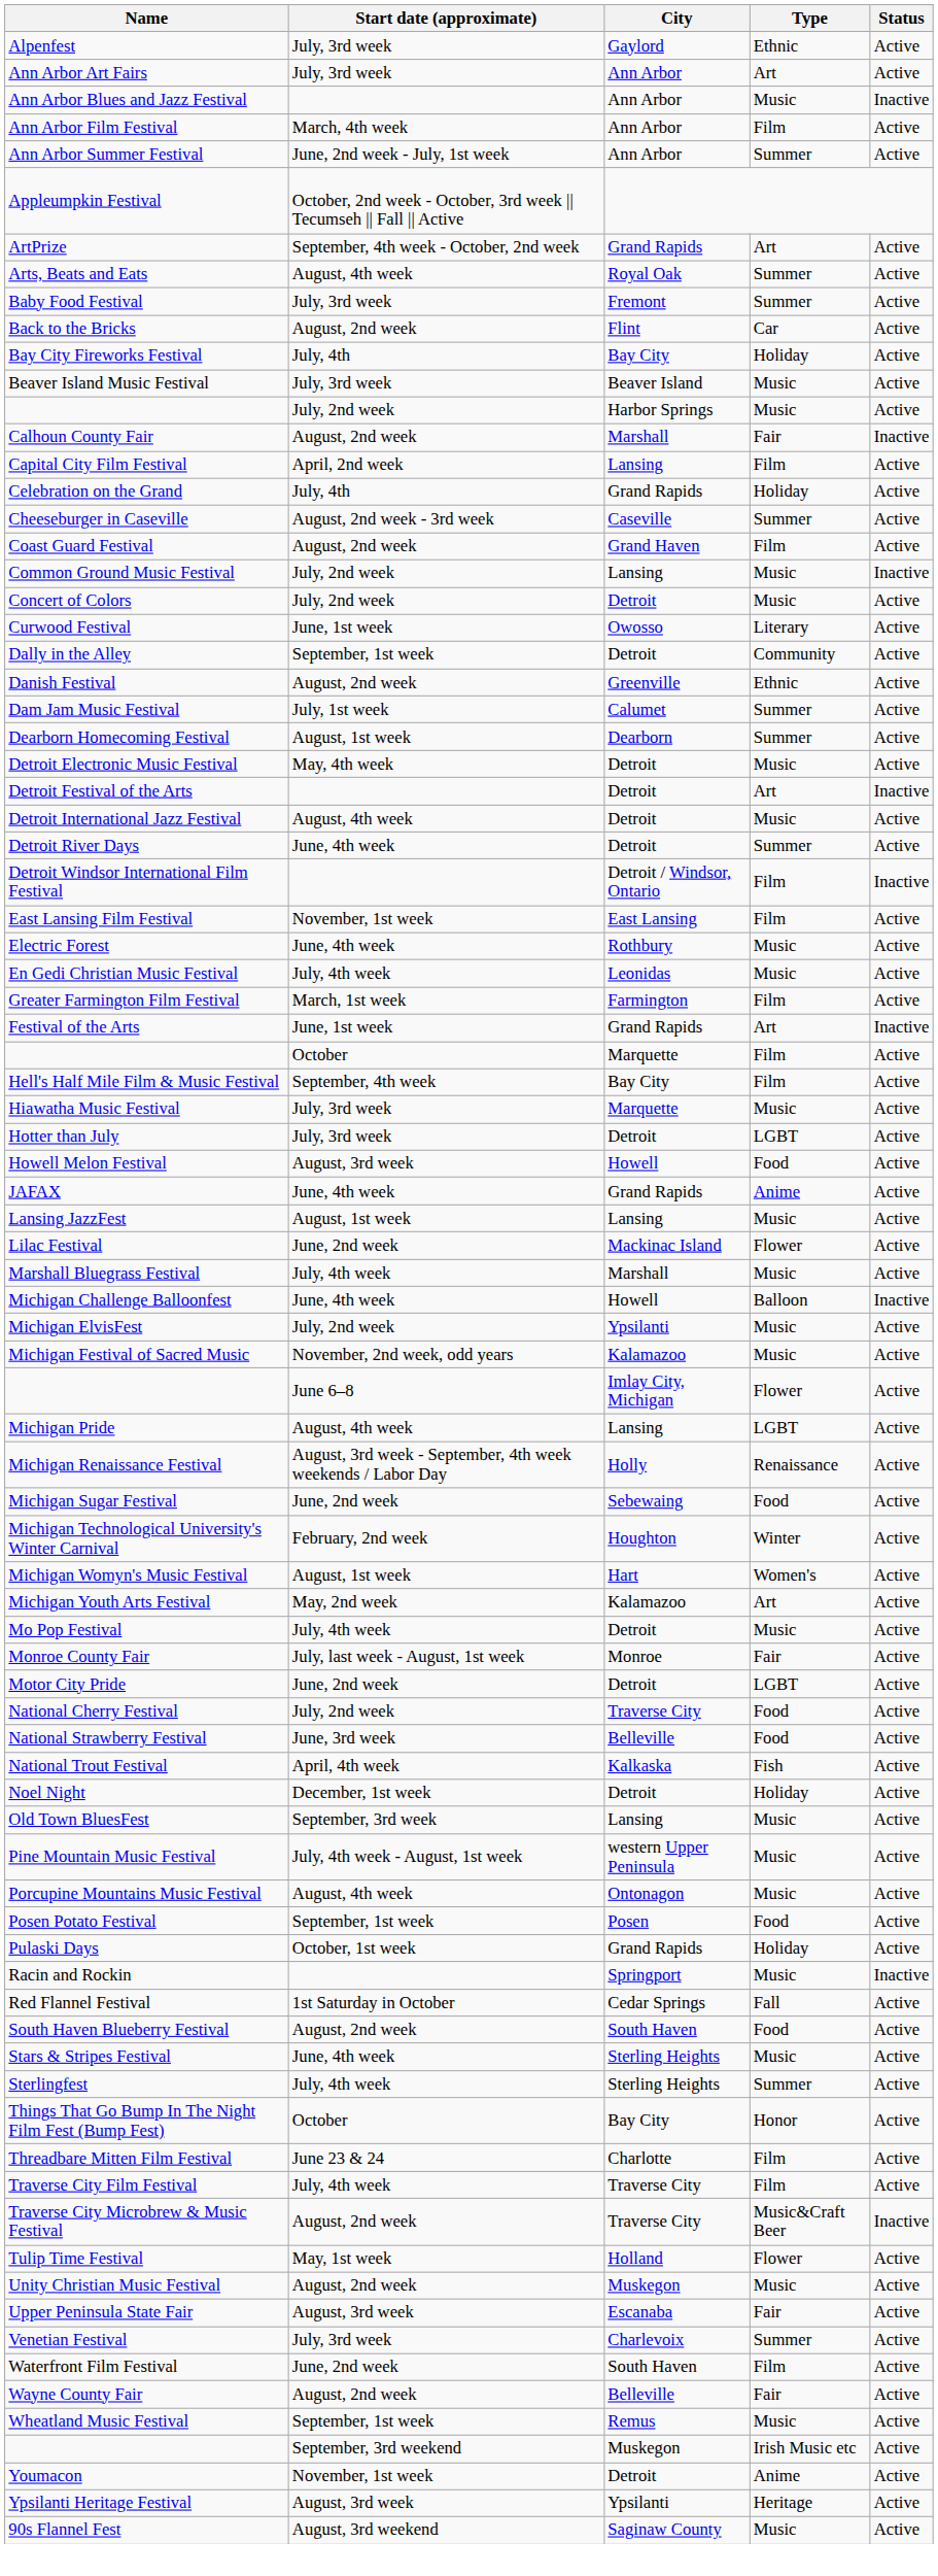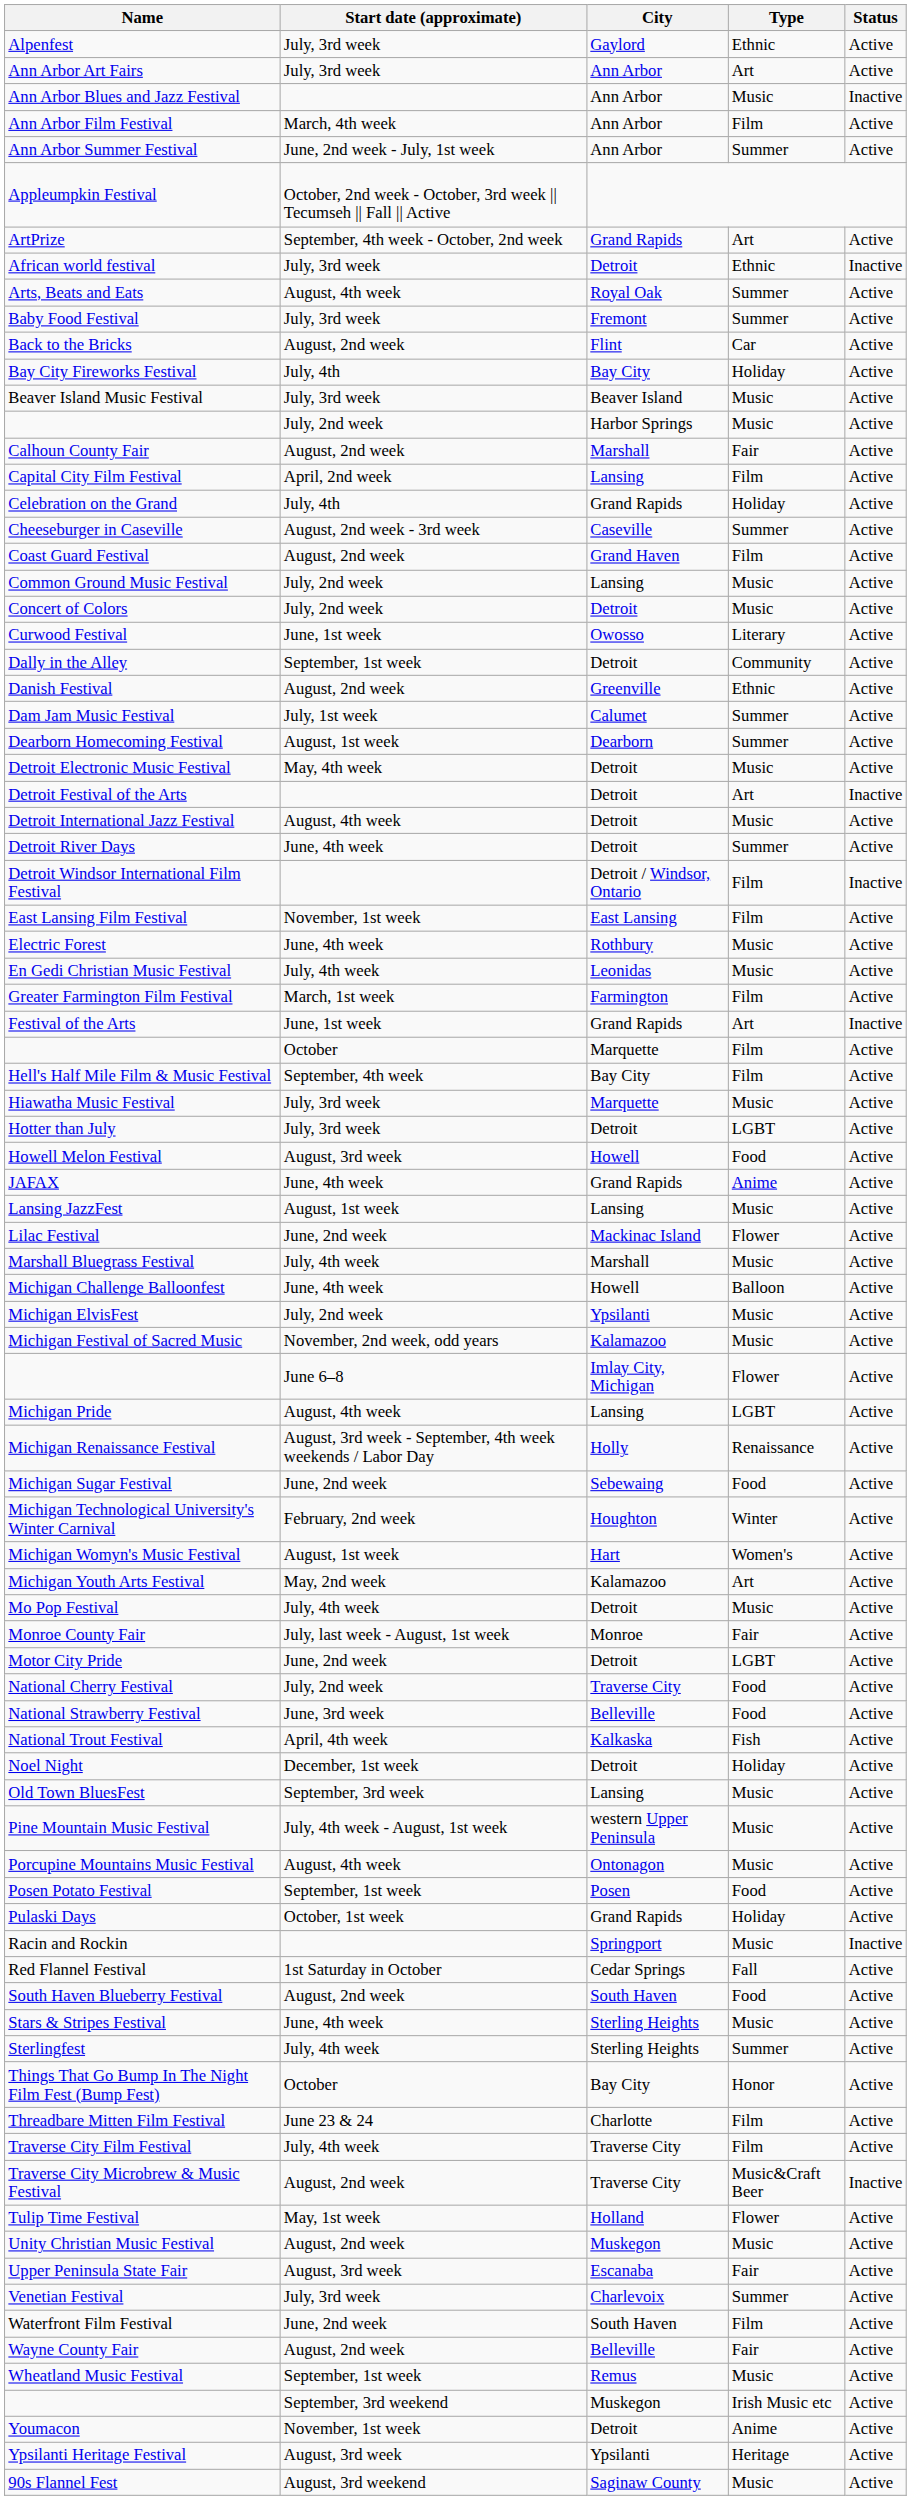 <table class="wikitable sortable">
 <tr>
 <th>Name</th>
 <th>Start date (approximate)</th>
 <th>City</th>
 <th>Type</th>
 <th>Status</th>
 </tr>
 <tr>
 <td><a href='#'>Alpenfest</a></td>
 <td> July, 3rd week</td>
 <td><a href='#'>Gaylord</a></td>
 <td>Ethnic</td>
 <td>Active</td>
 </tr>
 <tr>
 <td><a href='#'>Ann Arbor Art Fairs</a></td>
 <td> July, 3rd week</td>
 <td><a href='#'>Ann Arbor</a></td>
 <td>Art</td>
 <td>Active</td>
 </tr>
 <tr>
 <td><a href='#'>Ann Arbor Blues and Jazz Festival</a></td>
 <td></td>
 <td>Ann Arbor</td>
 <td>Music</td>
 <td>Inactive</td>
 </tr>
 <tr>
 <td><a href='#'>Ann Arbor Film Festival</a></td>
 <td> March, 4th week</td>
 <td>Ann Arbor</td>
 <td>Film</td>
 <td>Active</td>
 </tr>
 <tr>
 <td><a href='#'>Ann Arbor Summer Festival</a></td>
 <td> June, 2nd week - July, 1st week</td>
 <td>Ann Arbor</td>
 <td>Summer</td>
 <td>Active</td>
 </tr>
 <tr>
 <td><a href='#'>Appleumpkin Festival</a></td>
 <td><br> October, 2nd week - October, 3rd week || Tecumseh || Fall || Active</td>
 </tr>
 <tr>
 <td><a href='#'>ArtPrize</a></td>
 <td> September, 4th week - October, 2nd week</td>
 <td><a href='#'>Grand Rapids</a></td>
 <td>Art</td>
 <td>Active</td>
 </tr>
 <tr>
+<td><a href='#'>African world festival</a></td>
+<td> July, 3rd week</td>
+<td><a href='#'>Detroit</a></td>
+<td>Ethnic</td>
+<td>Inactive</td>
+</tr>
+<tr>
 <td><a href='#'>Arts, Beats and Eats</a></td>
 <td> August, 4th week</td>
 <td><a href='#'>Royal Oak</a></td>
 <td>Summer</td>
 <td>Active</td>
 </tr>
 <tr>
 <td><a href='#'>Baby Food Festival</a></td>
 <td> July, 3rd week</td>
 <td><a href='#'>Fremont</a></td>
 <td>Summer</td>
 <td>Active</td>
 </tr>
 <tr>
 <td><a href='#'>Back to the Bricks</a></td>
 <td> August, 2nd week</td>
 <td><a href='#'>Flint</a></td>
 <td>Car</td>
 <td>Active</td>
 </tr>
 <tr>
 <td><a href='#'>Bay City Fireworks Festival</a></td>
 <td> July, 4th</td>
 <td><a href='#'>Bay City</a></td>
 <td>Holiday</td>
 <td>Active</td>
 </tr>
 <tr>
 <td>Beaver Island Music Festival</td>
 <td>July, 3rd week</td>
 <td>Beaver Island</td>
 <td>Music</td>
 <td>Active</td>
 </tr>
 <tr>
 <td></td>
 <td>July, 2nd week</td>
 <td>Harbor Springs</td>
 <td>Music</td>
 <td>Active</td>
 </tr>
 <tr>
 <td><a href='#'>Calhoun County Fair</a></td>
 <td> August, 2nd week</td>
 <td><a href='#'>Marshall</a></td>
 <td>Fair</td>
-<td>Inactive</td>
+<td>Active</td>
 </tr>
 <tr>
 <td><a href='#'>Capital City Film Festival</a></td>
 <td> April, 2nd week</td>
 <td><a href='#'>Lansing</a></td>
 <td>Film</td>
 <td>Active</td>
 </tr>
 <tr>
 <td><a href='#'>Celebration on the Grand</a></td>
 <td> July, 4th</td>
 <td>Grand Rapids</td>
 <td>Holiday</td>
 <td>Active</td>
 </tr>
 <tr>
 <td><a href='#'>Cheeseburger in Caseville</a></td>
 <td> August, 2nd week - 3rd week</td>
 <td><a href='#'>Caseville</a></td>
 <td>Summer</td>
 <td>Active</td>
 </tr>
 <tr>
 <td><a href='#'>Coast Guard Festival</a></td>
 <td> August, 2nd week</td>
 <td><a href='#'>Grand Haven</a></td>
 <td>Film</td>
 <td>Active</td>
 </tr>
 <tr>
 <td><a href='#'>Common Ground Music Festival</a></td>
 <td> July, 2nd week</td>
 <td>Lansing</td>
 <td>Music</td>
-<td>Inactive</td>
+<td>Active</td>
 </tr>
 <tr>
 <td><a href='#'>Concert of Colors</a></td>
 <td> July, 2nd week</td>
 <td><a href='#'>Detroit</a></td>
 <td>Music</td>
 <td>Active</td>
 </tr>
 <tr>
 <td><a href='#'>Curwood Festival</a></td>
 <td> June, 1st week</td>
 <td><a href='#'>Owosso</a></td>
 <td>Literary</td>
 <td>Active</td>
 </tr>
 <tr>
 <td><a href='#'>Dally in the Alley</a></td>
 <td> September, 1st week</td>
 <td>Detroit</td>
 <td>Community</td>
 <td>Active</td>
 </tr>
 <tr>
 <td><a href='#'>Danish Festival</a></td>
 <td> August, 2nd week</td>
 <td><a href='#'>Greenville</a></td>
 <td>Ethnic</td>
 <td>Active</td>
 </tr>
 <tr>
 <td><a href='#'>Dam Jam Music Festival</a></td>
 <td> July, 1st week</td>
 <td><a href='#'>Calumet</a></td>
 <td>Summer</td>
 <td>Active</td>
 </tr>
 <tr>
 <td><a href='#'>Dearborn Homecoming Festival</a></td>
 <td> August, 1st week</td>
 <td><a href='#'>Dearborn</a></td>
 <td>Summer</td>
 <td>Active</td>
 </tr>
 <tr>
 <td><a href='#'>Detroit Electronic Music Festival</a></td>
 <td> May, 4th week</td>
 <td>Detroit</td>
 <td>Music</td>
 <td>Active</td>
 </tr>
 <tr>
 <td><a href='#'>Detroit Festival of the Arts</a></td>
 <td></td>
 <td>Detroit</td>
 <td>Art</td>
 <td>Inactive</td>
 </tr>
 <tr>
 <td><a href='#'>Detroit International Jazz Festival</a></td>
 <td> August, 4th week</td>
 <td>Detroit</td>
 <td>Music</td>
 <td>Active</td>
 </tr>
 <tr>
 <td><a href='#'>Detroit River Days</a></td>
 <td> June, 4th week</td>
 <td>Detroit</td>
 <td>Summer</td>
 <td>Active</td>
 </tr>
 <tr>
 <td><a href='#'>Detroit Windsor International Film Festival</a></td>
 <td></td>
 <td>Detroit / <a href='#'>Windsor, Ontario</a></td>
 <td>Film</td>
 <td>Inactive</td>
 </tr>
 <tr>
 <td><a href='#'>East Lansing Film Festival</a></td>
 <td> November, 1st week</td>
 <td><a href='#'>East Lansing</a></td>
 <td>Film</td>
 <td>Active</td>
 </tr>
 <tr>
 <td><a href='#'>Electric Forest</a></td>
 <td> June, 4th week</td>
 <td><a href='#'>Rothbury</a></td>
 <td>Music</td>
 <td>Active</td>
 </tr>
 <tr>
 <td><a href='#'>En Gedi Christian Music Festival</a></td>
 <td> July, 4th week</td>
 <td><a href='#'>Leonidas</a></td>
 <td>Music</td>
 <td>Active</td>
 </tr>
 <tr>
 <td><a href='#'>Greater Farmington Film Festival</a></td>
 <td> March, 1st week</td>
 <td><a href='#'>Farmington</a></td>
 <td>Film</td>
 <td>Active</td>
 </tr>
 <tr>
 <td><a href='#'>Festival of the Arts</a></td>
 <td> June, 1st week</td>
 <td>Grand Rapids</td>
 <td>Art</td>
 <td>Inactive</td>
 </tr>
 <tr>
 <td></td>
 <td>October</td>
 <td>Marquette</td>
 <td>Film</td>
 <td>Active</td>
 </tr>
 <tr>
 <td><a href='#'>Hell's Half Mile Film & Music Festival</a></td>
 <td> September, 4th week</td>
 <td>Bay City</td>
 <td>Film</td>
 <td>Active</td>
 </tr>
 <tr>
 <td><a href='#'>Hiawatha Music Festival</a></td>
 <td> July, 3rd week</td>
 <td><a href='#'>Marquette</a></td>
 <td>Music</td>
 <td>Active</td>
 </tr>
 <tr>
 <td><a href='#'>Hotter than July</a></td>
 <td> July, 3rd week</td>
 <td>Detroit</td>
 <td>LGBT</td>
 <td>Active</td>
 </tr>
 <tr>
 <td><a href='#'>Howell Melon Festival</a></td>
 <td> August, 3rd week</td>
 <td><a href='#'>Howell</a></td>
 <td>Food</td>
 <td>Active</td>
 </tr>
 <tr>
 <td><a href='#'>JAFAX</a></td>
 <td> June, 4th week</td>
 <td>Grand Rapids</td>
 <td><a href='#'>Anime</a></td>
 <td>Active</td>
 </tr>
 <tr>
 <td><a href='#'>Lansing JazzFest</a></td>
 <td> August, 1st week</td>
 <td>Lansing</td>
 <td>Music</td>
 <td>Active</td>
 </tr>
 <tr>
 <td><a href='#'>Lilac Festival</a></td>
 <td> June, 2nd week</td>
 <td><a href='#'>Mackinac Island</a></td>
 <td>Flower</td>
 <td>Active</td>
 </tr>
 <tr>
 <td><a href='#'>Marshall Bluegrass Festival</a></td>
 <td> July, 4th week</td>
 <td>Marshall</td>
 <td>Music</td>
 <td>Active</td>
 </tr>
 <tr>
 <td><a href='#'>Michigan Challenge Balloonfest</a></td>
 <td> June, 4th week</td>
 <td>Howell</td>
 <td>Balloon</td>
-<td>Inactive</td>
+<td>Active</td>
 </tr>
 <tr>
 <td><a href='#'>Michigan ElvisFest</a></td>
 <td> July, 2nd week</td>
 <td><a href='#'>Ypsilanti</a></td>
 <td>Music</td>
 <td>Active</td>
 </tr>
 <tr>
 <td><a href='#'>Michigan Festival of Sacred Music</a></td>
 <td> November, 2nd week, odd years</td>
 <td><a href='#'>Kalamazoo</a></td>
 <td>Music</td>
 <td>Active</td>
 </tr>
 <tr>
 <td></td>
 <td>June 6–8</td>
 <td><a href='#'>Imlay City, Michigan</a></td>
 <td>Flower</td>
 <td>Active</td>
 </tr>
 <tr>
 <td><a href='#'>Michigan Pride</a></td>
 <td> August, 4th week</td>
 <td>Lansing</td>
 <td>LGBT</td>
 <td>Active</td>
 </tr>
 <tr>
 <td><a href='#'>Michigan Renaissance Festival</a></td>
 <td> August, 3rd week - September, 4th week<br>weekends / Labor Day</td>
 <td><a href='#'>Holly</a></td>
 <td>Renaissance</td>
 <td>Active</td>
 </tr>
 <tr>
 <td><a href='#'>Michigan Sugar Festival</a></td>
 <td> June, 2nd week</td>
 <td><a href='#'>Sebewaing</a></td>
 <td>Food</td>
 <td>Active</td>
 </tr>
 <tr>
 <td><a href='#'>Michigan Technological University's Winter Carnival</a></td>
 <td> February, 2nd week</td>
 <td><a href='#'>Houghton</a></td>
 <td>Winter</td>
 <td>Active</td>
 </tr>
 <tr>
 <td><a href='#'>Michigan Womyn's Music Festival</a></td>
 <td> August, 1st week</td>
 <td><a href='#'>Hart</a></td>
 <td>Women's</td>
 <td>Active</td>
 </tr>
 <tr>
 <td><a href='#'>Michigan Youth Arts Festival</a></td>
 <td> May, 2nd week</td>
 <td>Kalamazoo</td>
 <td>Art</td>
 <td>Active</td>
 </tr>
 <tr>
 <td><a href='#'>Mo Pop Festival</a></td>
 <td> July, 4th week</td>
 <td>Detroit</td>
 <td>Music</td>
 <td>Active</td>
 </tr>
 <tr>
 <td><a href='#'>Monroe County Fair</a></td>
 <td> July, last week - August, 1st week</td>
 <td>Monroe</td>
 <td>Fair</td>
 <td>Active</td>
 </tr>
 <tr>
 <td><a href='#'>Motor City Pride</a></td>
 <td> June, 2nd week</td>
 <td>Detroit</td>
 <td>LGBT</td>
 <td>Active</td>
 </tr>
 <tr>
 <td><a href='#'>National Cherry Festival</a></td>
 <td> July, 2nd week</td>
 <td><a href='#'>Traverse City</a></td>
 <td>Food</td>
 <td>Active</td>
 </tr>
 <tr>
 <td><a href='#'>National Strawberry Festival</a></td>
 <td> June, 3rd week</td>
 <td><a href='#'>Belleville</a></td>
 <td>Food</td>
 <td>Active</td>
 </tr>
 <tr>
 <td><a href='#'>National Trout Festival</a></td>
 <td> April, 4th week</td>
 <td><a href='#'>Kalkaska</a></td>
 <td>Fish</td>
 <td>Active</td>
 </tr>
 <tr>
 <td><a href='#'>Noel Night</a></td>
 <td> December, 1st week</td>
 <td>Detroit</td>
 <td>Holiday</td>
 <td>Active</td>
 </tr>
 <tr>
 <td><a href='#'>Old Town BluesFest</a></td>
 <td> September, 3rd week</td>
 <td>Lansing</td>
 <td>Music</td>
 <td>Active</td>
 </tr>
 <tr>
 <td><a href='#'>Pine Mountain Music Festival</a></td>
 <td> July, 4th week - August, 1st week</td>
 <td>western <a href='#'>Upper Peninsula</a></td>
 <td>Music</td>
 <td>Active</td>
 </tr>
 <tr>
 <td><a href='#'>Porcupine Mountains Music Festival</a></td>
 <td> August, 4th week</td>
 <td><a href='#'>Ontonagon</a></td>
 <td>Music</td>
 <td>Active</td>
 </tr>
 <tr>
 <td><a href='#'>Posen Potato Festival</a></td>
 <td> September, 1st week</td>
 <td><a href='#'>Posen</a></td>
 <td>Food</td>
 <td>Active</td>
 </tr>
 <tr>
 <td><a href='#'>Pulaski Days</a></td>
 <td> October, 1st week</td>
 <td>Grand Rapids</td>
 <td>Holiday</td>
 <td>Active</td>
 </tr>
 <tr>
 <td>Racin and Rockin</td>
 <td></td>
 <td><a href='#'>Springport</a></td>
 <td>Music</td>
 <td>Inactive</td>
 </tr>
 <tr>
 <td>Red Flannel Festival</td>
 <td>1st Saturday in October</td>
 <td>Cedar Springs</td>
 <td>Fall</td>
 <td>Active</td>
 </tr>
 <tr>
 <td><a href='#'>South Haven Blueberry Festival</a></td>
 <td> August, 2nd week</td>
 <td><a href='#'>South Haven</a></td>
 <td>Food</td>
 <td>Active</td>
 </tr>
 <tr>
 <td><a href='#'>Stars & Stripes Festival</a></td>
 <td> June, 4th week</td>
 <td><a href='#'>Sterling Heights</a></td>
 <td>Music</td>
 <td>Active</td>
 </tr>
 <tr>
 <td><a href='#'>Sterlingfest</a></td>
 <td> July, 4th week</td>
 <td>Sterling Heights</td>
 <td>Summer</td>
 <td>Active</td>
 </tr>
 <tr>
 <td><a href='#'>Things That Go Bump In The Night Film Fest (Bump Fest)</a></td>
 <td> October</td>
 <td>Bay City</td>
 <td>Honor</td>
 <td>Active</td>
 </tr>
 <tr>
 <td><a href='#'>Threadbare Mitten Film Festival</a></td>
 <td> June 23 & 24</td>
 <td>Charlotte</td>
 <td>Film</td>
 <td>Active</td>
 </tr>
 <tr>
 <td><a href='#'>Traverse City Film Festival</a></td>
 <td> July, 4th week</td>
 <td>Traverse City</td>
 <td>Film</td>
 <td>Active</td>
 </tr>
 <tr>
 <td><a href='#'>Traverse City Microbrew & Music Festival</a></td>
 <td> August, 2nd week</td>
 <td>Traverse City</td>
 <td>Music&Craft Beer</td>
 <td>Inactive</td>
 </tr>
 <tr>
 <td><a href='#'>Tulip Time Festival</a></td>
 <td> May, 1st week</td>
 <td><a href='#'>Holland</a></td>
 <td>Flower</td>
 <td>Active</td>
 </tr>
 <tr>
 <td><a href='#'>Unity Christian Music Festival</a></td>
 <td> August, 2nd week</td>
 <td><a href='#'>Muskegon</a></td>
 <td>Music</td>
 <td>Active</td>
 </tr>
 <tr>
 <td><a href='#'>Upper Peninsula State Fair</a></td>
 <td> August, 3rd week</td>
 <td><a href='#'>Escanaba</a></td>
 <td>Fair</td>
 <td>Active</td>
 </tr>
 <tr>
 <td><a href='#'>Venetian Festival</a></td>
 <td> July, 3rd week</td>
 <td><a href='#'>Charlevoix</a></td>
 <td>Summer</td>
 <td>Active</td>
 </tr>
 <tr>
 <td>Waterfront Film Festival</td>
 <td> June, 2nd week</td>
 <td>South Haven</td>
 <td>Film</td>
 <td>Active</td>
 </tr>
 <tr>
 <td><a href='#'>Wayne County Fair</a></td>
 <td> August, 2nd week</td>
 <td><a href='#'>Belleville</a></td>
 <td>Fair</td>
 <td>Active</td>
 </tr>
 <tr>
 <td><a href='#'>Wheatland Music Festival</a></td>
 <td> September, 1st week</td>
 <td><a href='#'>Remus</a></td>
 <td>Music</td>
 <td>Active</td>
 </tr>
 <tr>
 <td></td>
 <td> September, 3rd weekend</td>
 <td>Muskegon</td>
 <td>Irish Music etc</td>
 <td>Active</td>
 </tr>
 <tr>
 <td><a href='#'>Youmacon</a></td>
 <td> November, 1st week</td>
 <td>Detroit</td>
 <td>Anime</td>
 <td>Active</td>
 </tr>
 <tr>
 <td><a href='#'>Ypsilanti Heritage Festival</a></td>
 <td> August, 3rd week</td>
 <td>Ypsilanti</td>
 <td>Heritage</td>
 <td>Active</td>
 </tr>
 <tr>
 <td><a href='#'>90s Flannel Fest</a></td>
 <td> August, 3rd weekend</td>
 <td><a href='#'>Saginaw County</a></td>
 <td>Music</td>
 <td>Active</td>
 </tr>
 </table>
